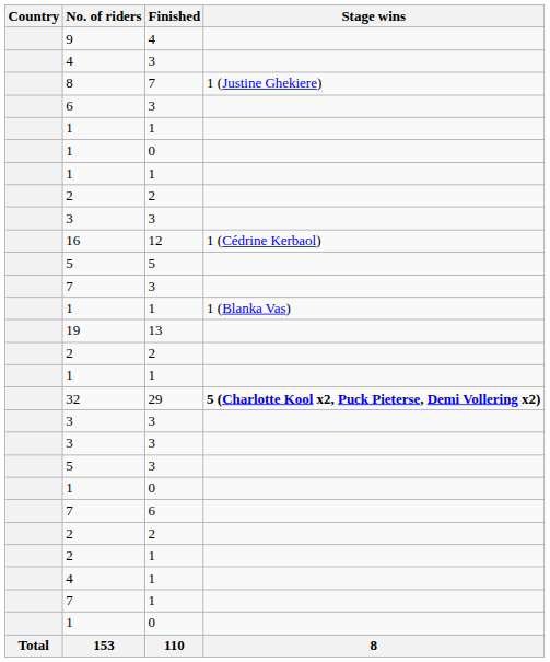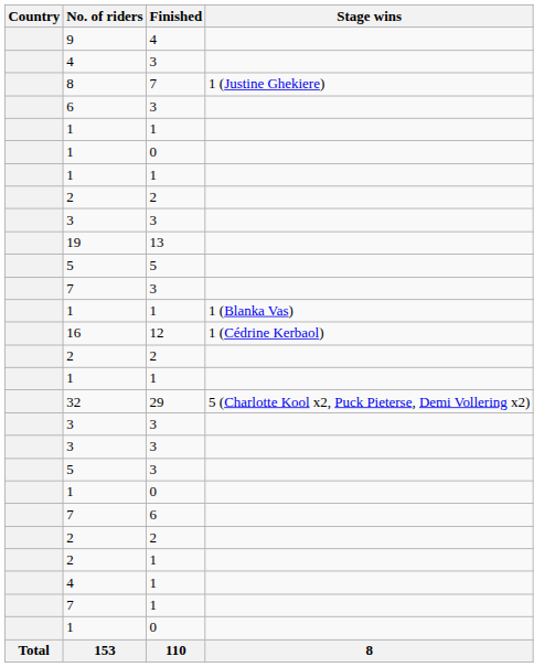 <table class="wikitable sortable plainrowheaders">
 <tr>
 <th scope="col">Country</th>
 <th scope="col">No. of riders</th>
 <th scope="col">Finished</th>
 <th scope="col">Stage wins</th>
 </tr>
 <tr>
 <th scope="row"></th>
 <td>9</td>
 <td>4</td>
 <td></td>
 </tr>
 <tr>
 <th scope="row"></th>
 <td>4</td>
 <td>3</td>
 <td></td>
 </tr>
 <tr>
 <th scope="row"></th>
 <td>8</td>
 <td>7</td>
 <td>1 (<a href='#'>Justine Ghekiere</a>)</td>
 </tr>
 <tr>
 <th scope="row"></th>
 <td>6</td>
 <td>3</td>
 <td></td>
 </tr>
 <tr>
 <th scope="row"></th>
 <td>1</td>
 <td>1</td>
 <td></td>
 </tr>
 <tr>
 <th scope="row"></th>
 <td>1</td>
 <td>0</td>
 <td></td>
 </tr>
 <tr>
 <th scope="row"></th>
 <td>1</td>
 <td>1</td>
 <td></td>
 </tr>
 <tr>
 <th scope="row"></th>
 <td>2</td>
 <td>2</td>
 <td></td>
 </tr>
 <tr>
 <th scope="row"></th>
 <td>3</td>
 <td>3</td>
 <td></td>
 </tr>
 <tr>
 <th scope="row"></th>
-<td>16</td>
-<td>12</td>
-<td>1 (<a href='#'>Cédrine Kerbaol</a>)</td>
+<td>19</td>
+<td>13</td>
+<td></td>
 </tr>
 <tr>
 <th scope="row"></th>
 <td>5</td>
 <td>5</td>
 <td></td>
 </tr>
 <tr>
 <th scope="row"></th>
 <td>7</td>
 <td>3</td>
 <td></td>
 </tr>
 <tr>
 <th scope="row"></th>
 <td>1</td>
 <td>1</td>
 <td>1 (<a href='#'>Blanka Vas</a>)</td>
 </tr>
 <tr>
 <th scope="row"></th>
-<td>19</td>
-<td>13</td>
-<td></td>
+<td>16</td>
+<td>12</td>
+<td>1 (<a href='#'>Cédrine Kerbaol</a>)</td>
 </tr>
 <tr>
 <th scope="row"></th>
 <td>2</td>
 <td>2</td>
 <td></td>
 </tr>
 <tr>
 <th scope="row"></th>
 <td>1</td>
 <td>1</td>
 <td></td>
 </tr>
 <tr>
 <th scope="row"></th>
 <td>32</td>
 <td>29</td>
-<td><strong>5 (<a href='#'>Charlotte Kool</a> x2, <a href='#'>Puck Pieterse</a>, <a href='#'>Demi Vollering</a> x2)</strong></td>
+<td>5 (<a href='#'>Charlotte Kool</a> x2, <a href='#'>Puck Pieterse</a>, <a href='#'>Demi Vollering</a> x2)</td>
 </tr>
 <tr>
 <th scope="row"></th>
 <td>3</td>
 <td>3</td>
 <td></td>
 </tr>
 <tr>
 <th scope="row"></th>
 <td>3</td>
 <td>3</td>
 <td></td>
 </tr>
 <tr>
 <th scope="row"></th>
 <td>5</td>
 <td>3</td>
 <td></td>
 </tr>
 <tr>
 <th scope="row"></th>
 <td>1</td>
 <td>0</td>
 <td></td>
 </tr>
 <tr>
 <th scope="row"></th>
 <td>7</td>
 <td>6</td>
 <td></td>
 </tr>
 <tr>
 <th scope="row"></th>
 <td>2</td>
 <td>2</td>
 <td></td>
 </tr>
 <tr>
 <th scope="row"></th>
 <td>2</td>
 <td>1</td>
 <td></td>
 </tr>
 <tr>
 <th scope="row"></th>
 <td>4</td>
 <td>1</td>
 <td></td>
 </tr>
 <tr>
 <th scope="row"></th>
 <td>7</td>
 <td>1</td>
 <td></td>
 </tr>
 <tr>
 <th scope="row"></th>
 <td>1</td>
 <td>0</td>
 <td></td>
 </tr>
 <tr>
 <th scope="row">Total</th>
 <th>153</th>
 <th>110</th>
 <th>8</th>
 </tr>
 </table>
